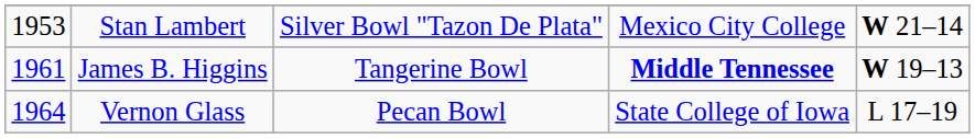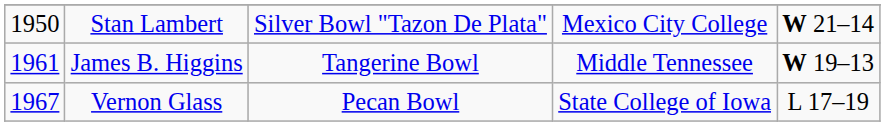 <table class="wikitable" style="text-align:center">
 <tr>
 </tr>
 <tr>
-<td>1953</td>
+<td>1950</td>
 <td><a href='#'>Stan Lambert</a></td>
 <td><a href='#'>Silver Bowl "Tazon De Plata"</a></td>
 <td><a href='#'>Mexico City College</a></td>
 <td><strong>W</strong> 21–14</td>
 </tr>
 <tr>
 <td><a href='#'>1961</a></td>
 <td><a href='#'>James B. Higgins</a></td>
 <td><a href='#'>Tangerine Bowl</a></td>
-<td><strong><a href='#'>Middle Tennessee</a></strong></td>
+<td><a href='#'>Middle Tennessee</a></td>
 <td><strong>W</strong> 19–13</td>
 </tr>
 <tr>
-<td><a href='#'>1964</a></td>
+<td><a href='#'>1967</a></td>
 <td><a href='#'>Vernon Glass</a></td>
 <td><a href='#'>Pecan Bowl</a></td>
 <td><a href='#'>State College of Iowa</a></td>
 <td>L 17–19</td>
 </tr>
 </table>
